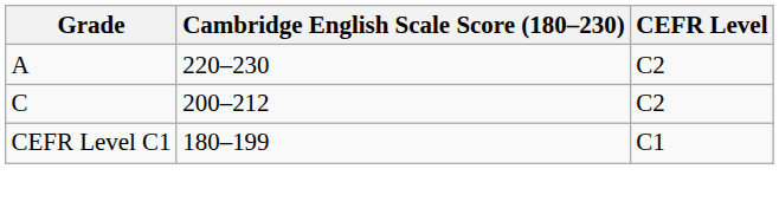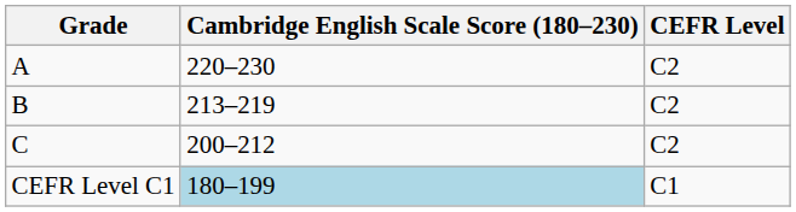 <table class="wikitable">
 <tr>
 <th><strong>Grade</strong></th>
 <th><strong>Cambridge English Scale Score (180–230)</strong></th>
 <th><strong>CEFR Level</strong></th>
 </tr>
 <tr>
 <td>A</td>
 <td>220–230</td>
 <td>C2</td>
 </tr>
 <tr>
+<td>B</td>
+<td>213–219</td>
+<td>C2</td>
+</tr>
+<tr>
 <td>C</td>
 <td>200–212</td>
 <td>C2</td>
 </tr>
 <tr>
 <td>CEFR Level C1</td>
-<td>180–199</td>
+<td style="background: lightblue;">180–199</td>
 <td>C1</td>
 </tr>
 </table>
